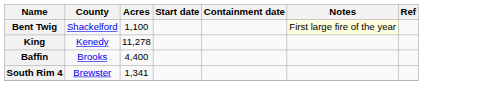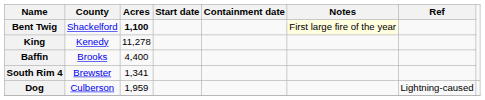 <table class="wikitable sortable plainrowheaders mw-collapsible" style="text-align:center;">
 <tr>
 <th scope="col">Name</th>
 <th scope="col">County </th>
 <th scope="col">Acres</th>
 <th scope="col">Start date</th>
 <th scope="col">Containment date</th>
 <th scope="col">Notes</th>
 <th scope="col" class="unsortable">Ref</th>
 </tr>
 <tr>
 <th scope="row">Bent Twig</th>
 <td><a href='#'>Shackelford</a></td>
-<td>1,100</td>
+<td><strong>1,100</strong></td>
 <td></td>
 <td></td>
 <td style="background: lightyellow;">First large fire of the year</td>
 <td></td>
 </tr>
 <tr>
 <th scope="row">King</th>
 <td><a href='#'>Kenedy</a></td>
 <td>11,278</td>
 <td></td>
 <td></td>
 <td></td>
 <td></td>
 </tr>
 <tr>
 <th scope="row">Baffin</th>
 <td><a href='#'>Brooks</a></td>
 <td>4,400</td>
 <td></td>
 <td></td>
 <td></td>
 <td></td>
 </tr>
 <tr>
 <th scope="row">South Rim 4</th>
 <td><a href='#'>Brewster</a></td>
 <td>1,341</td>
 <td></td>
 <td></td>
 <td></td>
 <td></td>
 </tr>
 <tr>
+<th scope="row">Dog</th>
+<td><a href='#'>Culberson</a></td>
+<td>1,959</td>
+<td></td>
+<td></td>
+<td></td>
+<td>Lightning-caused</td>
+<td></td>
+</tr>
+<tr>
 </tr>
 </table>
